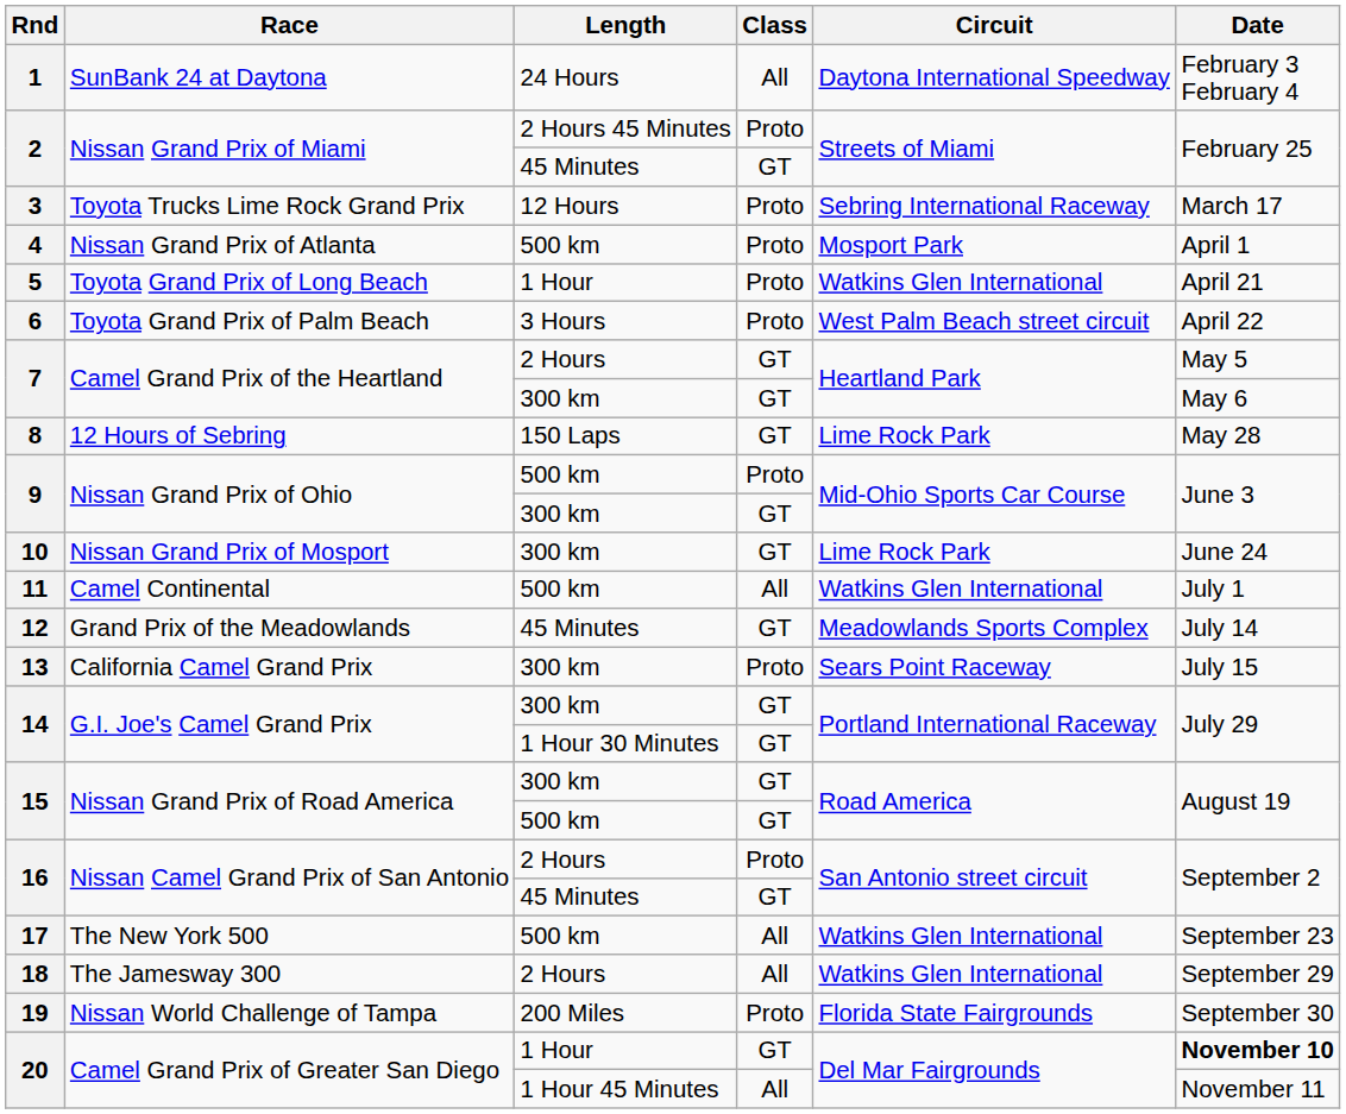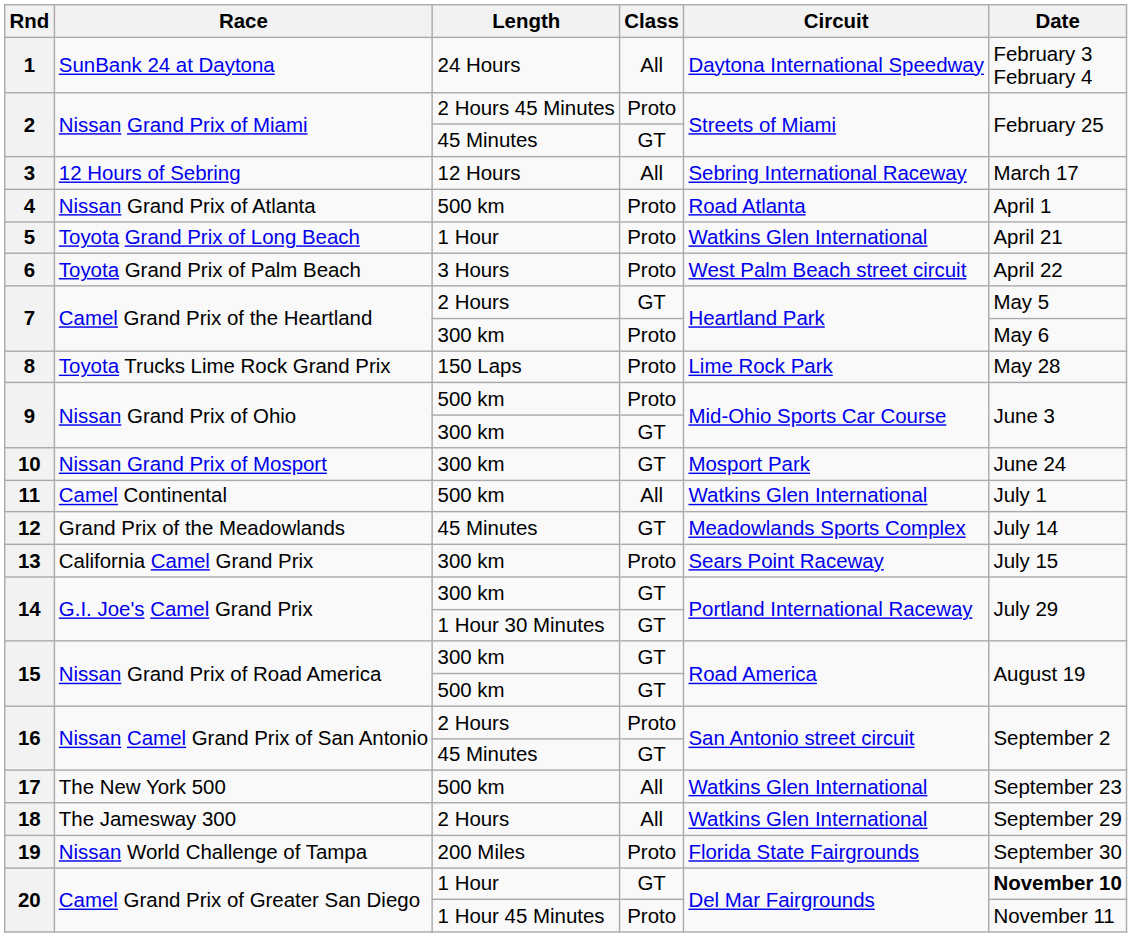 <table class="wikitable" style="font-size: 90%;">
 <tr>
 <th>Rnd</th>
 <th>Race</th>
 <th>Length</th>
 <th>Class</th>
 <th>Circuit</th>
 <th>Date</th>
 </tr>
 <tr>
 <th>1</th>
 <td><a href='#'>SunBank 24 at Daytona</a></td>
 <td>24 Hours</td>
 <td style="text-align:center;">All</td>
 <td><a href='#'>Daytona International Speedway</a></td>
 <td>February 3<br>February 4</td>
 </tr>
 <tr>
 <th rowspan=2>2</th>
 <td rowspan=2><a href='#'>Nissan</a> <a href='#'>Grand Prix of Miami</a></td>
 <td>2 Hours 45 Minutes</td>
 <td style="text-align:center;">Proto</td>
 <td rowspan=2><a href='#'>Streets of Miami</a></td>
 <td rowspan=2>February 25</td>
 </tr>
 <tr>
 <td>45 Minutes</td>
 <td style="text-align:center;">GT</td>
 </tr>
 <tr>
 <th>3</th>
-<td><a href='#'>Toyota</a> Trucks Lime Rock Grand Prix</td>
+<td><a href='#'>12 Hours of Sebring</a></td>
 <td>12 Hours</td>
-<td style="text-align:center;">Proto</td>
+<td style="text-align:center;">All</td>
 <td><a href='#'>Sebring International Raceway</a></td>
 <td>March 17</td>
 </tr>
 <tr>
 <th>4</th>
 <td><a href='#'>Nissan</a> Grand Prix of Atlanta</td>
 <td>500 km</td>
 <td style="text-align:center;">Proto</td>
-<td><a href='#'>Mosport Park</a></td>
+<td><a href='#'>Road Atlanta</a></td>
 <td>April 1</td>
 </tr>
 <tr>
 <th>5</th>
 <td><a href='#'>Toyota</a> <a href='#'>Grand Prix of Long Beach</a></td>
 <td>1 Hour</td>
 <td style="text-align:center;">Proto</td>
 <td><a href='#'>Watkins Glen International</a></td>
 <td>April 21</td>
 </tr>
 <tr>
 <th>6</th>
 <td><a href='#'>Toyota</a> Grand Prix of Palm Beach</td>
 <td>3 Hours</td>
 <td style="text-align:center;">Proto</td>
 <td><a href='#'>West Palm Beach street circuit</a></td>
 <td>April 22</td>
 </tr>
 <tr>
 <th rowspan=2>7</th>
 <td rowspan=2><a href='#'>Camel</a> Grand Prix of the Heartland</td>
 <td>2 Hours</td>
 <td style="text-align:center;">GT</td>
 <td rowspan=2><a href='#'>Heartland Park</a></td>
 <td>May 5</td>
 </tr>
 <tr>
 <td>300 km</td>
-<td style="text-align:center;">GT</td>
+<td style="text-align:center;">Proto</td>
 <td>May 6</td>
 </tr>
 <tr>
 <th>8</th>
-<td><a href='#'>12 Hours of Sebring</a></td>
+<td><a href='#'>Toyota</a> Trucks Lime Rock Grand Prix</td>
 <td>150 Laps</td>
-<td style="text-align:center;">GT</td>
+<td style="text-align:center;">Proto</td>
 <td><a href='#'>Lime Rock Park</a></td>
 <td>May 28</td>
 </tr>
 <tr>
 <th rowspan=2>9</th>
 <td rowspan=2><a href='#'>Nissan</a> Grand Prix of Ohio</td>
 <td>500 km</td>
 <td style="text-align:center;">Proto</td>
 <td rowspan=2><a href='#'>Mid-Ohio Sports Car Course</a></td>
 <td rowspan=2>June 3</td>
 </tr>
 <tr>
 <td>300 km</td>
 <td style="text-align:center;">GT</td>
 </tr>
 <tr>
 <th>10</th>
 <td><a href='#'>Nissan Grand Prix of Mosport</a></td>
 <td>300 km</td>
 <td style="text-align:center;">GT</td>
-<td><a href='#'>Lime Rock Park</a></td>
+<td><a href='#'>Mosport Park</a></td>
 <td>June 24</td>
 </tr>
 <tr>
 <th>11</th>
 <td><a href='#'>Camel</a> Continental</td>
 <td>500 km</td>
 <td style="text-align:center;">All</td>
 <td><a href='#'>Watkins Glen International</a></td>
 <td>July 1</td>
 </tr>
 <tr>
 <th>12</th>
 <td>Grand Prix of the Meadowlands</td>
 <td>45 Minutes</td>
 <td style="text-align:center;">GT</td>
 <td><a href='#'>Meadowlands Sports Complex</a></td>
 <td>July 14</td>
 </tr>
 <tr>
 <th>13</th>
 <td>California <a href='#'>Camel</a> Grand Prix</td>
 <td>300 km</td>
 <td style="text-align:center;">Proto</td>
 <td><a href='#'>Sears Point Raceway</a></td>
 <td>July 15</td>
 </tr>
 <tr>
 <th rowspan=2>14</th>
 <td rowspan=2><a href='#'>G.I. Joe's</a> <a href='#'>Camel</a> Grand Prix</td>
 <td>300 km</td>
 <td style="text-align:center;">GT</td>
 <td rowspan=2><a href='#'>Portland International Raceway</a></td>
 <td rowspan=2>July 29</td>
 </tr>
 <tr>
 <td>1 Hour 30 Minutes</td>
 <td style="text-align:center;">GT</td>
 </tr>
 <tr>
 <th rowspan=2>15</th>
 <td rowspan=2><a href='#'>Nissan</a> Grand Prix of Road America</td>
 <td>300 km</td>
 <td style="text-align:center;">GT</td>
 <td rowspan=2><a href='#'>Road America</a></td>
 <td rowspan=2>August 19</td>
 </tr>
 <tr>
 <td>500 km</td>
 <td style="text-align:center;">GT</td>
 </tr>
 <tr>
 <th rowspan=2>16</th>
 <td rowspan=2><a href='#'>Nissan</a> <a href='#'>Camel</a> Grand Prix of San Antonio</td>
 <td>2 Hours</td>
 <td style="text-align:center;">Proto</td>
 <td rowspan=2><a href='#'>San Antonio street circuit</a></td>
 <td rowspan=2>September 2</td>
 </tr>
 <tr>
 <td>45 Minutes</td>
 <td style="text-align:center;">GT</td>
 </tr>
 <tr>
 <th>17</th>
 <td>The New York 500</td>
 <td>500 km</td>
 <td style="text-align:center;">All</td>
 <td><a href='#'>Watkins Glen International</a></td>
 <td>September 23</td>
 </tr>
 <tr>
 <th>18</th>
 <td>The Jamesway 300</td>
 <td>2 Hours</td>
 <td style="text-align:center;">All</td>
 <td><a href='#'>Watkins Glen International</a></td>
 <td>September 29</td>
 </tr>
 <tr>
 <th>19</th>
 <td><a href='#'>Nissan</a> World Challenge of Tampa</td>
 <td>200 Miles</td>
 <td style="text-align:center;">Proto</td>
 <td><a href='#'>Florida State Fairgrounds</a></td>
 <td>September 30</td>
 </tr>
 <tr>
 <th rowspan=2>20</th>
 <td rowspan=2><a href='#'>Camel</a> Grand Prix of Greater San Diego</td>
 <td>1 Hour</td>
 <td style="text-align:center;">GT</td>
 <td rowspan=2><a href='#'>Del Mar Fairgrounds</a></td>
 <td><strong>November 10</strong></td>
 </tr>
 <tr>
 <td>1 Hour 45 Minutes</td>
-<td style="text-align:center;">All</td>
+<td style="text-align:center;">Proto</td>
 <td>November 11</td>
 </tr>
 </table>
